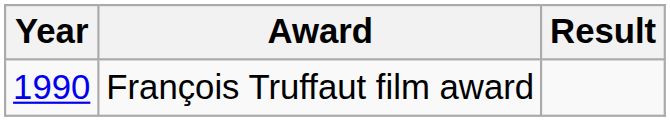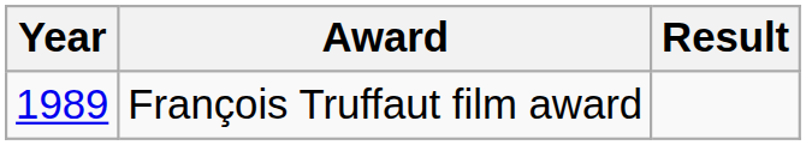 <table class="wikitable">
 <tr>
 <th>Year</th>
 <th>Award<br></th>
 <th>Result</th>
 </tr>
 <tr>
-<td rowspan="1"><a href='#'>1990</a></td>
+<td rowspan="1"><a href='#'>1989</a></td>
 <td>François Truffaut film award</td>
 <td></td>
 </tr>
 </table>
